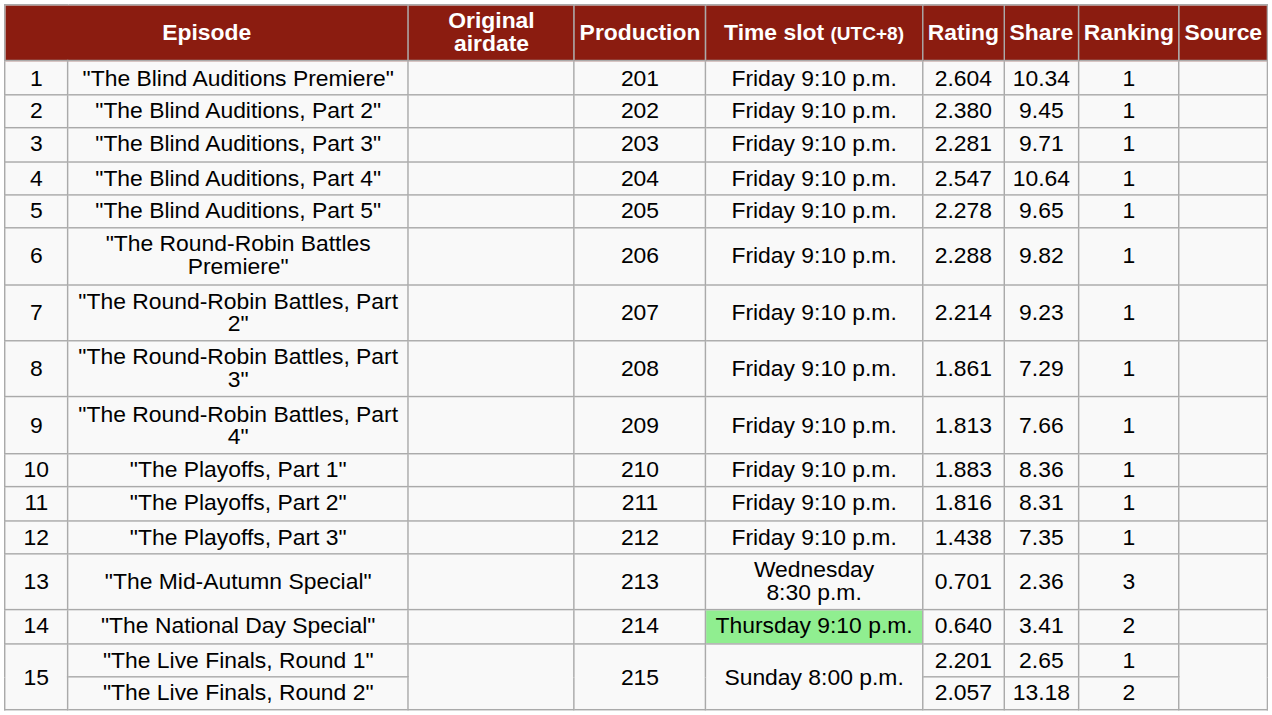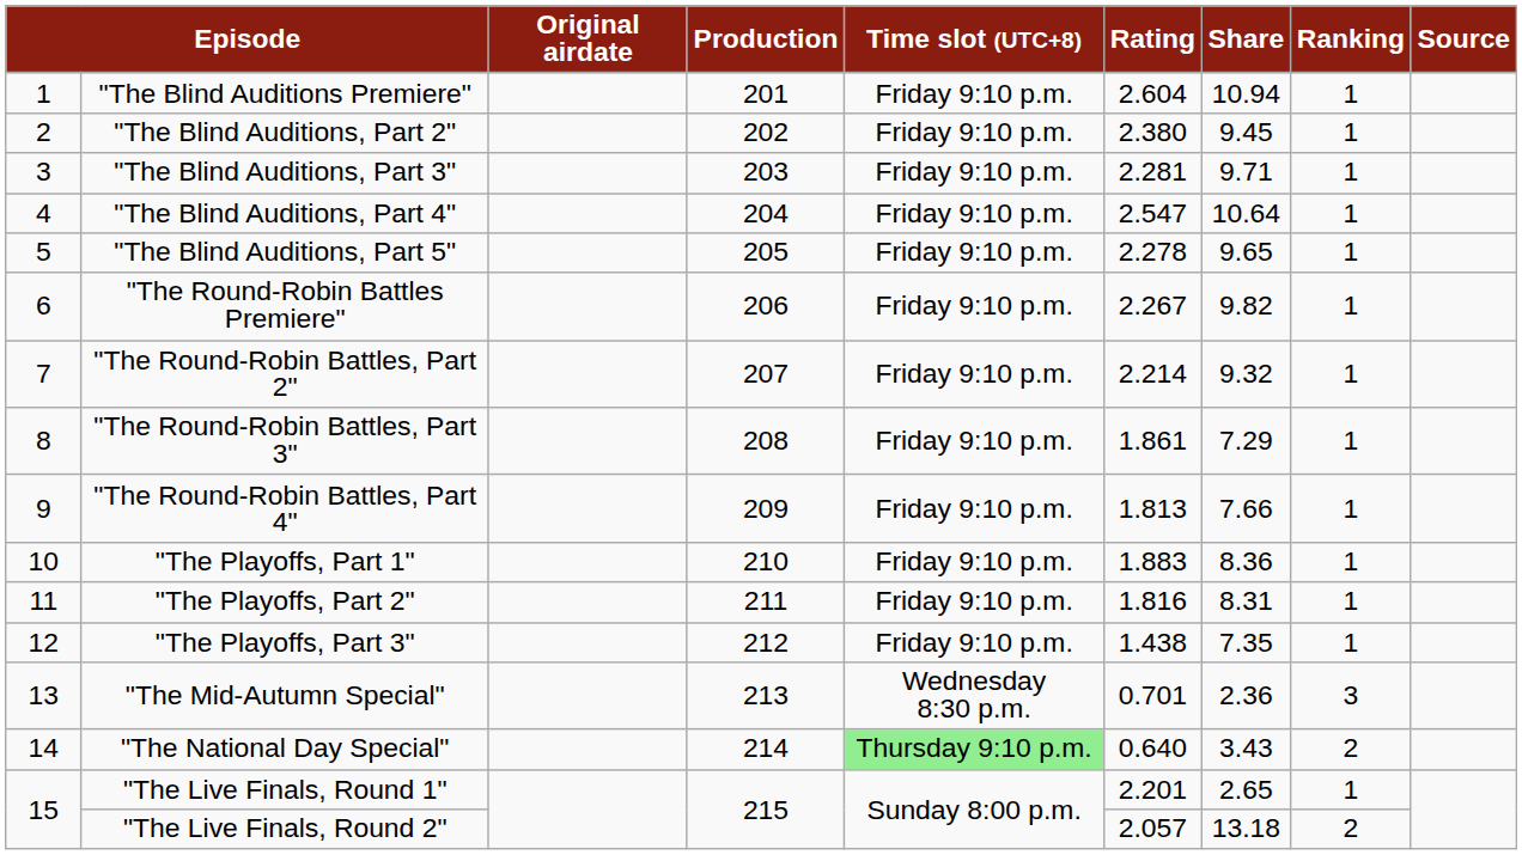 <table class="wikitable" style="text-align:center; line-height:16px; width:100%;">
 <tr>
 <th style="background:#8b1c10; color:white;" colspan="2">Episode</th>
 <th style="background:#8b1c10; color:white;">Original airdate</th>
 <th style="background:#8b1c10; color:white;">Production</th>
 <th style="background:#8b1c10; color:white;">Time slot <small>(UTC+8)</small></th>
 <th style="background:#8b1c10; color:white;">Rating</th>
 <th style="background:#8b1c10; color:white;">Share</th>
 <th style="background:#8b1c10; color:white;">Ranking</th>
 <th style="background:#8b1c10; color:white;">Source</th>
 </tr>
 <tr>
 <td style="width:05%;">1</td>
 <td>"The Blind Auditions Premiere"</td>
 <td></td>
 <td>201</td>
 <td>Friday 9:10 p.m.</td>
 <td>2.604</td>
-<td>10.34</td>
+<td>10.94</td>
 <td>1</td>
 <td></td>
 </tr>
 <tr>
 <td style="width:05%;">2</td>
 <td>"The Blind Auditions, Part 2"</td>
 <td></td>
 <td>202</td>
 <td>Friday 9:10 p.m.</td>
 <td>2.380</td>
 <td>9.45</td>
 <td>1</td>
 <td></td>
 </tr>
 <tr>
 <td style="width:05%;">3</td>
 <td>"The Blind Auditions, Part 3"</td>
 <td></td>
 <td>203</td>
 <td>Friday 9:10 p.m.</td>
 <td>2.281</td>
 <td>9.71</td>
 <td>1</td>
 <td></td>
 </tr>
 <tr>
 <td style="width:05%;">4</td>
 <td>"The Blind Auditions, Part 4"</td>
 <td></td>
 <td>204</td>
 <td>Friday 9:10 p.m.</td>
 <td>2.547</td>
 <td>10.64</td>
 <td>1</td>
 <td></td>
 </tr>
 <tr>
 <td style="width:05%;">5</td>
 <td>"The Blind Auditions, Part 5"</td>
 <td></td>
 <td>205</td>
 <td>Friday 9:10 p.m.</td>
 <td>2.278</td>
 <td>9.65</td>
 <td>1</td>
 <td></td>
 </tr>
 <tr>
 <td style="width:05%;">6</td>
 <td>"The Round-Robin Battles Premiere"</td>
 <td></td>
 <td>206</td>
 <td>Friday 9:10 p.m.</td>
-<td>2.288</td>
+<td>2.267</td>
 <td>9.82</td>
 <td>1</td>
 <td></td>
 </tr>
 <tr>
 <td style="width:05%;">7</td>
 <td>"The Round-Robin Battles, Part 2"</td>
 <td></td>
 <td>207</td>
 <td>Friday 9:10 p.m.</td>
 <td>2.214</td>
-<td>9.23</td>
+<td>9.32</td>
 <td>1</td>
 <td></td>
 </tr>
 <tr>
 <td style="width:05%;">8</td>
 <td>"The Round-Robin Battles, Part 3"</td>
 <td></td>
 <td>208</td>
 <td>Friday 9:10 p.m.</td>
 <td>1.861</td>
 <td>7.29</td>
 <td>1</td>
 <td></td>
 </tr>
 <tr>
 <td style="width:05%;">9</td>
 <td>"The Round-Robin Battles, Part 4"</td>
 <td></td>
 <td>209</td>
 <td>Friday 9:10 p.m.</td>
 <td>1.813</td>
 <td>7.66</td>
 <td>1</td>
 <td></td>
 </tr>
 <tr>
 <td style="width:05%;">10</td>
 <td>"The Playoffs, Part 1"</td>
 <td></td>
 <td>210</td>
 <td>Friday 9:10 p.m.</td>
 <td>1.883</td>
 <td>8.36</td>
 <td>1</td>
 <td></td>
 </tr>
 <tr>
 <td style="width:05%;">11</td>
 <td>"The Playoffs, Part 2"</td>
 <td></td>
 <td>211</td>
 <td>Friday 9:10 p.m.</td>
 <td>1.816</td>
 <td>8.31</td>
 <td>1</td>
 <td></td>
 </tr>
 <tr>
 <td style="width:05%;">12</td>
 <td>"The Playoffs, Part 3"</td>
 <td></td>
 <td>212</td>
 <td>Friday 9:10 p.m.</td>
 <td>1.438</td>
 <td>7.35</td>
 <td>1</td>
 <td></td>
 </tr>
 <tr>
 <td style="width:05%;">13</td>
 <td>"The Mid-Autumn Special"</td>
 <td></td>
 <td>213</td>
 <td>Wednesday 8:30 p.m.</td>
 <td>0.701</td>
 <td>2.36</td>
 <td>3</td>
 <td></td>
 </tr>
 <tr>
 <td style="width:05%;">14</td>
 <td>"The National Day Special"</td>
 <td></td>
 <td>214</td>
 <td style="background: lightgreen;">Thursday 9:10 p.m.</td>
 <td>0.640</td>
-<td>3.41</td>
+<td>3.43</td>
 <td>2</td>
 <td></td>
 </tr>
 <tr>
 <td rowspan=2>15</td>
 <td>"The Live Finals, Round 1"</td>
 <td rowspan=2></td>
 <td rowspan=2>215</td>
 <td rowspan=2>Sunday 8:00 p.m.</td>
 <td>2.201</td>
 <td>2.65</td>
 <td>1</td>
 <td rowspan=2></td>
 </tr>
 <tr>
 <td>"The Live Finals, Round 2"</td>
 <td>2.057</td>
 <td>13.18</td>
 <td>2</td>
 </tr>
 </table>
